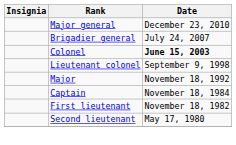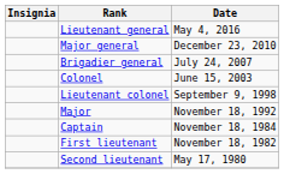 <table class="wikitable">
 <tr>
 <th>Insignia</th>
 <th>Rank</th>
 <th>Date</th>
+</tr>
+<tr>
+<td></td>
+<td><a href='#'>Lieutenant general</a></td>
+<td>May 4, 2016</td>
 </tr>
 <tr>
 <td></td>
 <td><a href='#'>Major general</a></td>
 <td>December 23, 2010</td>
 </tr>
 <tr>
 <td></td>
 <td><a href='#'>Brigadier general</a></td>
 <td>July 24, 2007</td>
 </tr>
 <tr>
 <td></td>
 <td><a href='#'>Colonel</a></td>
-<td><strong>June 15, 2003</strong></td>
+<td>June 15, 2003</td>
 </tr>
 <tr>
 <td></td>
 <td><a href='#'>Lieutenant colonel</a></td>
 <td>September 9, 1998</td>
 </tr>
 <tr>
 <td></td>
 <td><a href='#'>Major</a></td>
 <td>November 18, 1992</td>
 </tr>
 <tr>
 <td></td>
 <td><a href='#'>Captain</a></td>
 <td>November 18, 1984</td>
 </tr>
 <tr>
 <td></td>
 <td><a href='#'>First lieutenant</a></td>
 <td>November 18, 1982</td>
 </tr>
 <tr>
 <td></td>
 <td><a href='#'>Second lieutenant</a></td>
 <td>May 17, 1980</td>
 </tr>
 <tr>
 </tr>
 </table>
